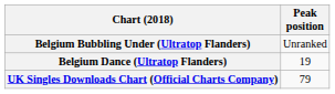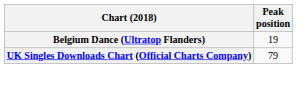 <table class="wikitable plainrowheaders sortable">
 <tr>
 <th scope="col">Chart (2018)</th>
 <th scope="col">Peak<br>position</th>
-</tr>
-<tr>
-<th scope="row">Belgium Bubbling Under (<a href='#'>Ultratop</a> Flanders)</th>
-<td align=center>Unranked</td>
 </tr>
 <tr>
 <th scope="row">Belgium Dance (<a href='#'>Ultratop</a> Flanders)</th>
 <td align=center>19</td>
 </tr>
 <tr>
 <th scope="row"><a href='#'>UK Singles Downloads Chart</a> (<a href='#'>Official Charts Company</a>)</th>
 <td align=center>79</td>
 </tr>
 </table>
